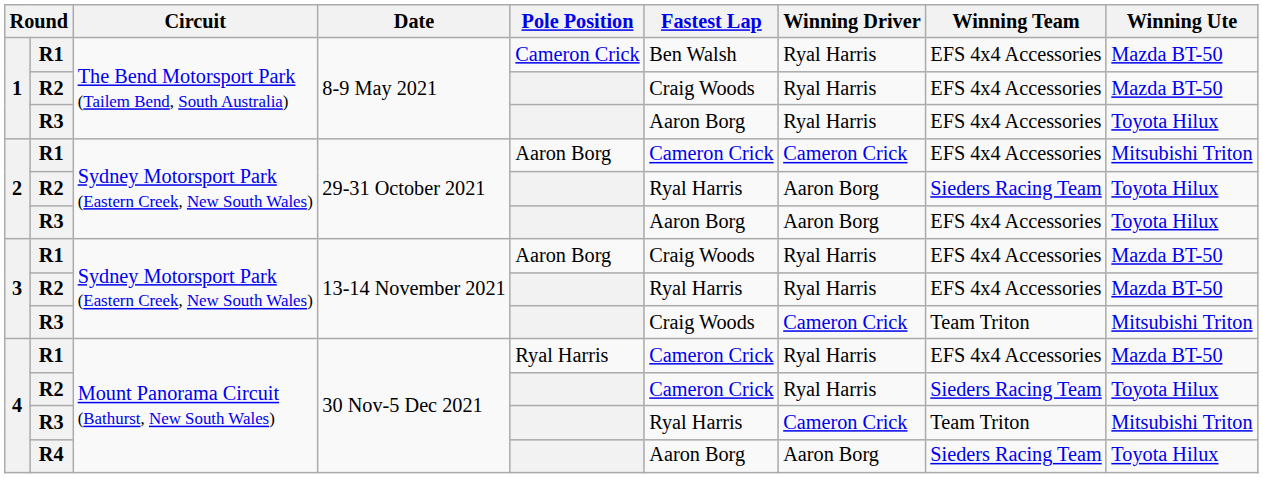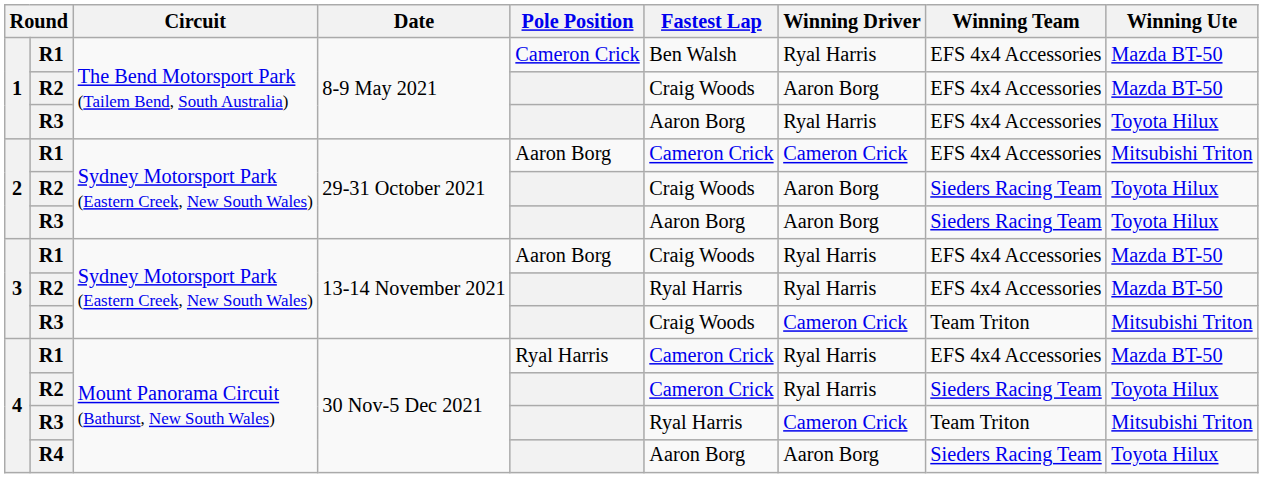 <table class="wikitable" style=font-size:85%;>
 <tr>
 <th colspan=2>Round</th>
 <th>Circuit</th>
 <th>Date</th>
 <th><a href='#'>Pole Position</a></th>
 <th><a href='#'>Fastest Lap</a></th>
 <th>Winning Driver</th>
 <th>Winning Team</th>
 <th>Winning Ute</th>
 </tr>
 <tr>
 <th rowspan=3>1</th>
 <th>R1</th>
 <td rowspan=3> <a href='#'>The Bend Motorsport Park</a><br><small>(<a href='#'>Tailem Bend</a>, <a href='#'>South Australia</a>)</small></td>
 <td rowspan=3>8-9 May 2021</td>
 <td> <a href='#'>Cameron Crick</a></td>
 <td> Ben Walsh</td>
 <td> Ryal Harris</td>
 <td>EFS 4x4 Accessories</td>
 <td><a href='#'>Mazda BT-50</a></td>
 </tr>
 <tr>
 <th>R2</th>
 <th></th>
 <td> Craig Woods</td>
-<td> Ryal Harris</td>
+<td> Aaron Borg</td>
 <td>EFS 4x4 Accessories</td>
 <td><a href='#'>Mazda BT-50</a></td>
 </tr>
 <tr>
 <th>R3</th>
 <th></th>
 <td> Aaron Borg</td>
 <td> Ryal Harris</td>
 <td>EFS 4x4 Accessories</td>
 <td><a href='#'>Toyota Hilux</a></td>
 </tr>
 <tr>
 <th rowspan=3>2</th>
 <th>R1</th>
 <td rowspan=3> <a href='#'>Sydney Motorsport Park</a><br><small>(<a href='#'>Eastern Creek</a>, <a href='#'>New South Wales</a>)</small></td>
 <td rowspan=3>29-31 October 2021</td>
 <td> Aaron Borg</td>
 <td> <a href='#'>Cameron Crick</a></td>
 <td> <a href='#'>Cameron Crick</a></td>
 <td>EFS 4x4 Accessories</td>
 <td><a href='#'>Mitsubishi Triton</a></td>
 </tr>
 <tr>
 <th>R2</th>
 <th></th>
-<td> Ryal Harris</td>
+<td> Craig Woods</td>
 <td> Aaron Borg</td>
 <td><a href='#'>Sieders Racing Team</a></td>
 <td><a href='#'>Toyota Hilux</a></td>
 </tr>
 <tr>
 <th>R3</th>
 <th></th>
 <td> Aaron Borg</td>
 <td> Aaron Borg</td>
-<td>EFS 4x4 Accessories</td>
+<td><a href='#'>Sieders Racing Team</a></td>
 <td><a href='#'>Toyota Hilux</a></td>
 </tr>
 <tr>
 <th rowspan=3>3</th>
 <th>R1</th>
 <td rowspan=3> <a href='#'>Sydney Motorsport Park</a><br><small>(<a href='#'>Eastern Creek</a>, <a href='#'>New South Wales</a>)</small></td>
 <td rowspan=3>13-14 November 2021</td>
 <td> Aaron Borg</td>
 <td> Craig Woods</td>
 <td> Ryal Harris</td>
 <td>EFS 4x4 Accessories</td>
 <td><a href='#'>Mazda BT-50</a></td>
 </tr>
 <tr>
 <th>R2</th>
 <th></th>
 <td> Ryal Harris</td>
 <td> Ryal Harris</td>
 <td>EFS 4x4 Accessories</td>
 <td><a href='#'>Mazda BT-50</a></td>
 </tr>
 <tr>
 <th>R3</th>
 <th></th>
 <td> Craig Woods</td>
 <td> <a href='#'>Cameron Crick</a></td>
 <td>Team Triton</td>
 <td><a href='#'>Mitsubishi Triton</a></td>
 </tr>
 <tr>
 <th rowspan=4>4</th>
 <th>R1</th>
 <td rowspan=4> <a href='#'>Mount Panorama Circuit</a><br><small>(<a href='#'>Bathurst</a>, <a href='#'>New South Wales</a>)</small></td>
 <td rowspan=4>30 Nov-5 Dec 2021</td>
 <td> Ryal Harris</td>
 <td> <a href='#'>Cameron Crick</a></td>
 <td> Ryal Harris</td>
 <td>EFS 4x4 Accessories</td>
 <td><a href='#'>Mazda BT-50</a></td>
 </tr>
 <tr>
 <th>R2</th>
 <th></th>
 <td> <a href='#'>Cameron Crick</a></td>
 <td> Ryal Harris</td>
 <td><a href='#'>Sieders Racing Team</a></td>
 <td><a href='#'>Toyota Hilux</a></td>
 </tr>
 <tr>
 <th>R3</th>
 <th></th>
 <td> Ryal Harris</td>
 <td> <a href='#'>Cameron Crick</a></td>
 <td>Team Triton</td>
 <td><a href='#'>Mitsubishi Triton</a></td>
 </tr>
 <tr>
 <th>R4</th>
 <th></th>
 <td> Aaron Borg</td>
 <td> Aaron Borg</td>
 <td><a href='#'>Sieders Racing Team</a></td>
 <td><a href='#'>Toyota Hilux</a></td>
 </tr>
 </table>
